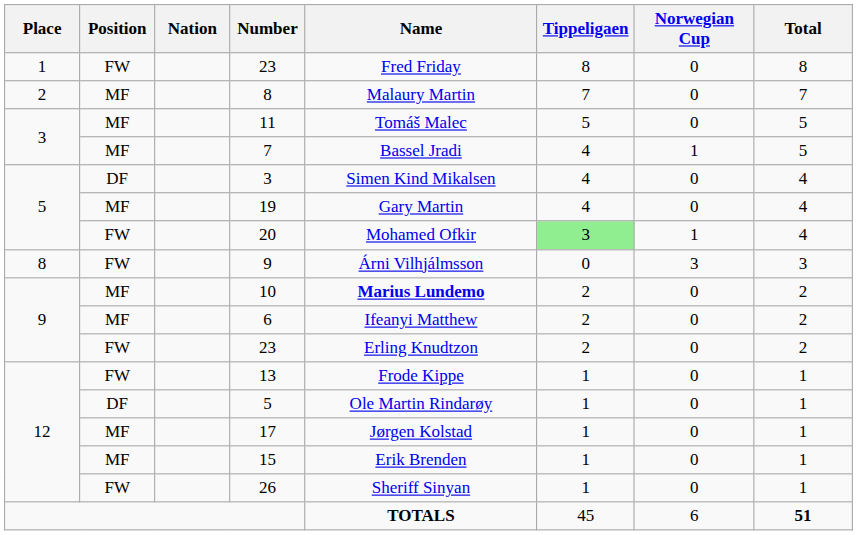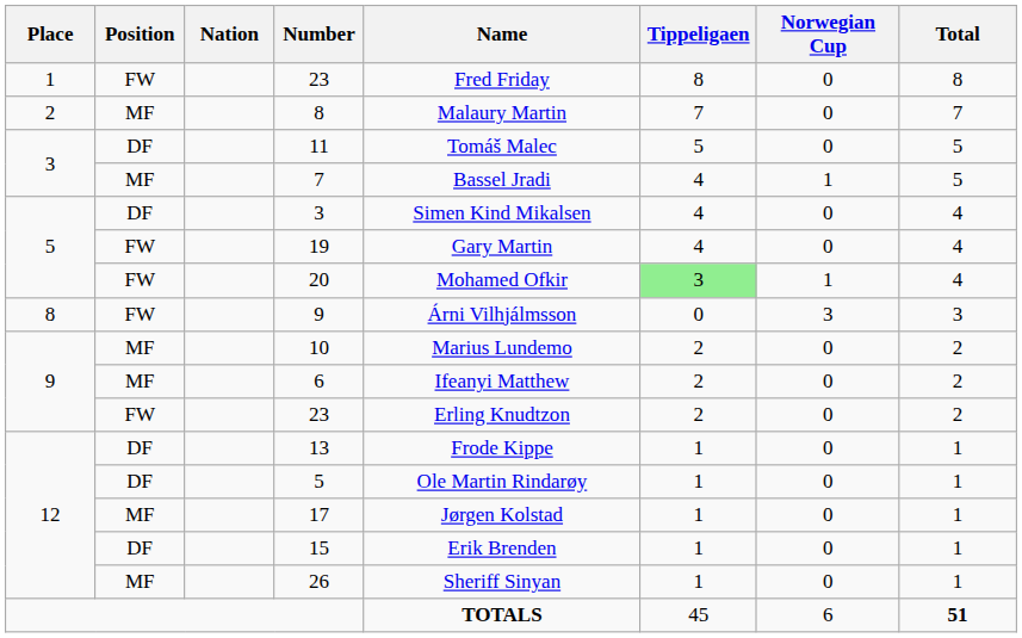 <table class="wikitable" style="font-size: 95%; text-align: center;">
 <tr>
 <th width=60>Place</th>
 <th width=60>Position</th>
 <th width=60>Nation</th>
 <th width=60>Number</th>
 <th width=200>Name</th>
 <th width=80><a href='#'>Tippeligaen</a></th>
 <th width=100><a href='#'>Norwegian Cup</a></th>
 <th width=80><strong>Total</strong></th>
 </tr>
 <tr>
 <td>1</td>
 <td>FW</td>
 <td></td>
 <td>23</td>
 <td><a href='#'>Fred Friday</a></td>
 <td>8</td>
 <td>0</td>
 <td>8</td>
 </tr>
 <tr>
 <td>2</td>
 <td>MF</td>
 <td></td>
 <td>8</td>
 <td><a href='#'>Malaury Martin</a></td>
 <td>7</td>
 <td>0</td>
 <td>7</td>
 </tr>
 <tr>
 <td rowspan="2">3</td>
-<td>MF</td>
+<td>DF</td>
 <td></td>
 <td>11</td>
 <td><a href='#'>Tomáš Malec</a></td>
 <td>5</td>
 <td>0</td>
 <td>5</td>
 </tr>
 <tr>
 <td>MF</td>
 <td></td>
 <td>7</td>
 <td><a href='#'>Bassel Jradi</a></td>
 <td>4</td>
 <td>1</td>
 <td>5</td>
 </tr>
 <tr>
 <td rowspan="3">5</td>
 <td>DF</td>
 <td></td>
 <td>3</td>
 <td><a href='#'>Simen Kind Mikalsen</a></td>
 <td>4</td>
 <td>0</td>
 <td>4</td>
 </tr>
 <tr>
-<td>MF</td>
+<td>FW</td>
 <td></td>
 <td>19</td>
 <td><a href='#'>Gary Martin</a></td>
 <td>4</td>
 <td>0</td>
 <td>4</td>
 </tr>
 <tr>
 <td>FW</td>
 <td></td>
 <td>20</td>
 <td><a href='#'>Mohamed Ofkir</a></td>
 <td style="background: lightgreen;">3</td>
 <td>1</td>
 <td>4</td>
 </tr>
 <tr>
 <td>8</td>
 <td>FW</td>
 <td></td>
 <td>9</td>
 <td><a href='#'>Árni Vilhjálmsson</a></td>
 <td>0</td>
 <td>3</td>
 <td>3</td>
 </tr>
 <tr>
 <td rowspan="3">9</td>
 <td>MF</td>
 <td></td>
 <td>10</td>
-<td><strong><a href='#'>Marius Lundemo</a></strong></td>
+<td><a href='#'>Marius Lundemo</a></td>
 <td>2</td>
 <td>0</td>
 <td>2</td>
 </tr>
 <tr>
 <td>MF</td>
 <td></td>
 <td>6</td>
 <td><a href='#'>Ifeanyi Matthew</a></td>
 <td>2</td>
 <td>0</td>
 <td>2</td>
 </tr>
 <tr>
 <td>FW</td>
 <td></td>
 <td>23</td>
 <td><a href='#'>Erling Knudtzon</a></td>
 <td>2</td>
 <td>0</td>
 <td>2</td>
 </tr>
 <tr>
 <td rowspan="5">12</td>
-<td>FW</td>
+<td>DF</td>
 <td></td>
 <td>13</td>
 <td><a href='#'>Frode Kippe</a></td>
 <td>1</td>
 <td>0</td>
 <td>1</td>
 </tr>
 <tr>
 <td>DF</td>
 <td></td>
 <td>5</td>
 <td><a href='#'>Ole Martin Rindarøy</a></td>
 <td>1</td>
 <td>0</td>
 <td>1</td>
 </tr>
 <tr>
 <td>MF</td>
 <td></td>
 <td>17</td>
 <td><a href='#'>Jørgen Kolstad</a></td>
 <td>1</td>
 <td>0</td>
 <td>1</td>
 </tr>
 <tr>
-<td>MF</td>
+<td>DF</td>
 <td></td>
 <td>15</td>
 <td><a href='#'>Erik Brenden</a></td>
 <td>1</td>
 <td>0</td>
 <td>1</td>
 </tr>
 <tr>
-<td>FW</td>
+<td>MF</td>
 <td></td>
 <td>26</td>
 <td><a href='#'>Sheriff Sinyan</a></td>
 <td>1</td>
 <td>0</td>
 <td>1</td>
 </tr>
 <tr>
 <td colspan="4"></td>
 <td><strong>TOTALS</strong></td>
 <td>45</td>
 <td>6</td>
 <td><strong>51</strong></td>
 </tr>
 </table>
